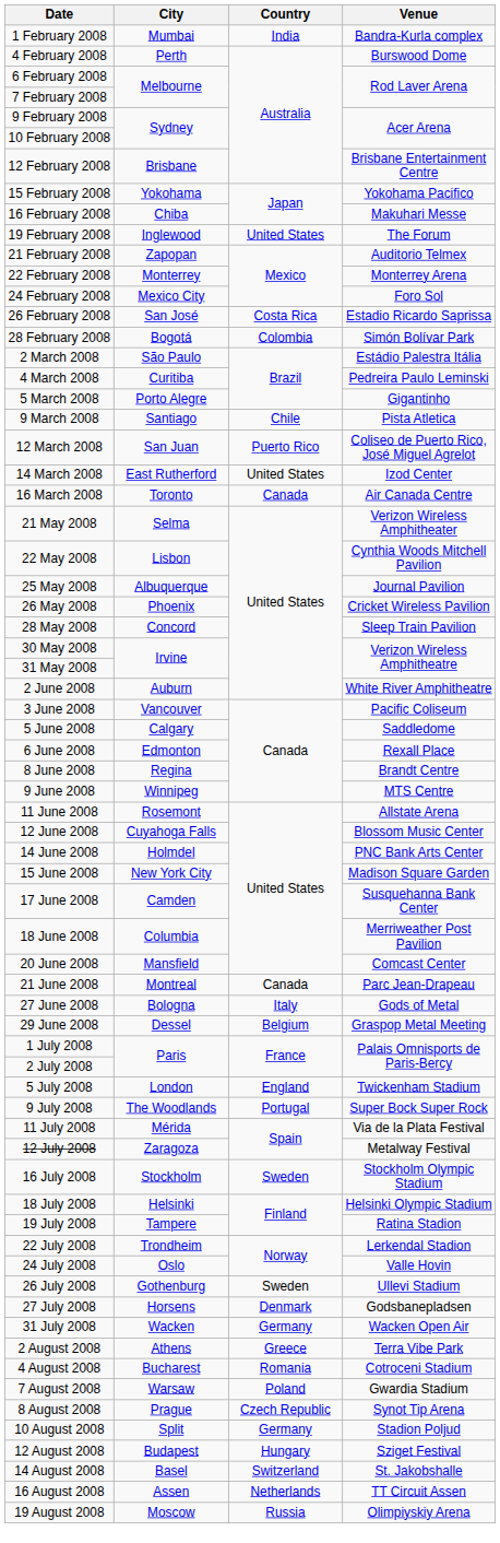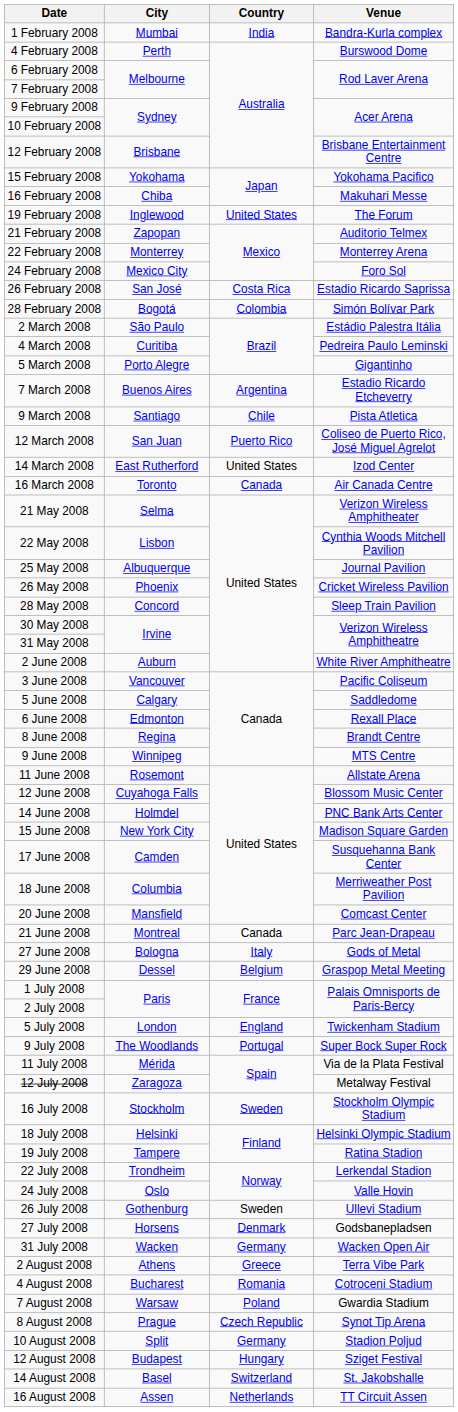 <table class="wikitable" style="text-align:center;">
 <tr>
 <th style="width:150px;">Date</th>
 <th style="width:150px;">City</th>
 <th style="width:150px;">Country</th>
 <th style="width:200px;">Venue</th>
 </tr>
 <tr>
 <td>1 February 2008</td>
 <td><a href='#'>Mumbai</a></td>
 <td><a href='#'>India</a></td>
 <td><a href='#'>Bandra-Kurla complex</a></td>
 </tr>
 <tr>
 <td>4 February 2008</td>
 <td><a href='#'>Perth</a></td>
 <td rowspan="6"><a href='#'>Australia</a></td>
 <td><a href='#'>Burswood Dome</a></td>
 </tr>
 <tr>
 <td>6 February 2008</td>
 <td rowspan="2"><a href='#'>Melbourne</a></td>
 <td rowspan="2"><a href='#'>Rod Laver Arena</a></td>
 </tr>
 <tr>
 <td>7 February 2008</td>
 </tr>
 <tr>
 <td>9 February 2008</td>
 <td rowspan="2"><a href='#'>Sydney</a></td>
 <td rowspan="2"><a href='#'>Acer Arena</a></td>
 </tr>
 <tr>
 <td>10 February 2008</td>
 </tr>
 <tr>
 <td>12 February 2008</td>
 <td><a href='#'>Brisbane</a></td>
 <td><a href='#'>Brisbane Entertainment Centre</a></td>
 </tr>
 <tr>
 <td>15 February 2008</td>
 <td><a href='#'>Yokohama</a></td>
 <td rowspan="2"><a href='#'>Japan</a></td>
 <td><a href='#'>Yokohama Pacifico</a></td>
 </tr>
 <tr>
 <td>16 February 2008</td>
 <td><a href='#'>Chiba</a></td>
 <td><a href='#'>Makuhari Messe</a></td>
 </tr>
 <tr>
 <td>19 February 2008</td>
 <td><a href='#'>Inglewood</a></td>
 <td><a href='#'>United States</a></td>
 <td><a href='#'>The Forum</a></td>
 </tr>
 <tr>
 <td>21 February 2008</td>
 <td><a href='#'>Zapopan</a></td>
 <td rowspan="3"><a href='#'>Mexico</a></td>
 <td><a href='#'>Auditorio Telmex</a></td>
 </tr>
 <tr>
 <td>22 February 2008</td>
 <td><a href='#'>Monterrey</a></td>
 <td><a href='#'>Monterrey Arena</a></td>
 </tr>
 <tr>
 <td>24 February 2008</td>
 <td><a href='#'>Mexico City</a></td>
 <td><a href='#'>Foro Sol</a></td>
 </tr>
 <tr>
 <td>26 February 2008</td>
 <td><a href='#'>San José</a></td>
 <td><a href='#'>Costa Rica</a></td>
 <td><a href='#'>Estadio Ricardo Saprissa</a></td>
 </tr>
 <tr>
 <td>28 February 2008</td>
 <td><a href='#'>Bogotá</a></td>
 <td><a href='#'>Colombia</a></td>
 <td><a href='#'>Simón Bolívar Park</a></td>
 </tr>
 <tr>
 <td>2 March 2008</td>
 <td><a href='#'>São Paulo</a></td>
 <td rowspan="3"><a href='#'>Brazil</a></td>
 <td><a href='#'>Estádio Palestra Itália</a></td>
 </tr>
 <tr>
 <td>4 March 2008</td>
 <td><a href='#'>Curitiba</a></td>
 <td><a href='#'>Pedreira Paulo Leminski</a></td>
 </tr>
 <tr>
 <td>5 March 2008</td>
 <td><a href='#'>Porto Alegre</a></td>
 <td><a href='#'>Gigantinho</a></td>
+</tr>
+<tr>
+<td>7 March 2008</td>
+<td><a href='#'>Buenos Aires</a></td>
+<td><a href='#'>Argentina</a></td>
+<td><a href='#'>Estadio Ricardo Etcheverry</a></td>
 </tr>
 <tr>
 <td>9 March 2008</td>
 <td><a href='#'>Santiago</a></td>
 <td><a href='#'>Chile</a></td>
 <td><a href='#'>Pista Atletica</a></td>
 </tr>
 <tr>
 <td>12 March 2008</td>
 <td><a href='#'>San Juan</a></td>
 <td><a href='#'>Puerto Rico</a></td>
 <td><a href='#'>Coliseo de Puerto Rico, José Miguel Agrelot</a></td>
 </tr>
 <tr>
 <td>14 March 2008</td>
 <td><a href='#'>East Rutherford</a></td>
 <td>United States</td>
 <td><a href='#'>Izod Center</a></td>
 </tr>
 <tr>
 <td>16 March 2008</td>
 <td><a href='#'>Toronto</a></td>
 <td><a href='#'>Canada</a></td>
 <td><a href='#'>Air Canada Centre</a></td>
 </tr>
 <tr>
 <td>21 May 2008</td>
 <td><a href='#'>Selma</a></td>
 <td rowspan="8">United States</td>
 <td><a href='#'>Verizon Wireless Amphitheater</a></td>
 </tr>
 <tr>
 <td>22 May 2008</td>
 <td><a href='#'>Lisbon</a></td>
 <td><a href='#'>Cynthia Woods Mitchell Pavilion</a></td>
 </tr>
 <tr>
 <td>25 May 2008</td>
 <td><a href='#'>Albuquerque</a></td>
 <td><a href='#'>Journal Pavilion</a></td>
 </tr>
 <tr>
 <td>26 May 2008</td>
 <td><a href='#'>Phoenix</a></td>
 <td><a href='#'>Cricket Wireless Pavilion</a></td>
 </tr>
 <tr>
 <td>28 May 2008</td>
 <td><a href='#'>Concord</a></td>
 <td><a href='#'>Sleep Train Pavilion</a></td>
 </tr>
 <tr>
 <td>30 May 2008</td>
 <td rowspan="2"><a href='#'>Irvine</a></td>
 <td rowspan="2"><a href='#'>Verizon Wireless Amphitheatre</a></td>
 </tr>
 <tr>
 <td>31 May 2008</td>
 </tr>
 <tr>
 <td>2 June 2008</td>
 <td><a href='#'>Auburn</a></td>
 <td><a href='#'>White River Amphitheatre</a></td>
 </tr>
 <tr>
 <td>3 June 2008</td>
 <td><a href='#'>Vancouver</a></td>
 <td rowspan="5">Canada</td>
 <td><a href='#'>Pacific Coliseum</a></td>
 </tr>
 <tr>
 <td>5 June 2008</td>
 <td><a href='#'>Calgary</a></td>
 <td><a href='#'>Saddledome</a></td>
 </tr>
 <tr>
 <td>6 June 2008</td>
 <td><a href='#'>Edmonton</a></td>
 <td><a href='#'>Rexall Place</a></td>
 </tr>
 <tr>
 <td>8 June 2008</td>
 <td><a href='#'>Regina</a></td>
 <td align=""><a href='#'>Brandt Centre</a></td>
 </tr>
 <tr>
 <td>9 June 2008</td>
 <td><a href='#'>Winnipeg</a></td>
 <td><a href='#'>MTS Centre</a></td>
 </tr>
 <tr>
 <td>11 June 2008</td>
 <td><a href='#'>Rosemont</a></td>
 <td rowspan="7">United States</td>
 <td><a href='#'>Allstate Arena</a></td>
 </tr>
 <tr>
 <td>12 June 2008</td>
 <td><a href='#'>Cuyahoga Falls</a></td>
 <td><a href='#'>Blossom Music Center</a></td>
 </tr>
 <tr>
 <td>14 June 2008</td>
 <td><a href='#'>Holmdel</a></td>
 <td><a href='#'>PNC Bank Arts Center</a></td>
 </tr>
 <tr>
 <td>15 June 2008</td>
 <td><a href='#'>New York City</a></td>
 <td><a href='#'>Madison Square Garden</a></td>
 </tr>
 <tr>
 <td>17 June 2008</td>
 <td><a href='#'>Camden</a></td>
 <td><a href='#'>Susquehanna Bank Center</a></td>
 </tr>
 <tr>
 <td>18 June 2008</td>
 <td><a href='#'>Columbia</a></td>
 <td><a href='#'>Merriweather Post Pavilion</a></td>
 </tr>
 <tr>
 <td>20 June 2008</td>
 <td><a href='#'>Mansfield</a></td>
 <td><a href='#'>Comcast Center</a></td>
 </tr>
 <tr>
 <td>21 June 2008</td>
 <td><a href='#'>Montreal</a></td>
 <td>Canada</td>
 <td><a href='#'>Parc Jean-Drapeau</a></td>
 </tr>
 <tr>
 <td>27 June 2008</td>
 <td><a href='#'>Bologna</a></td>
 <td><a href='#'>Italy</a></td>
 <td><a href='#'>Gods of Metal</a></td>
 </tr>
 <tr>
 <td>29 June 2008</td>
 <td><a href='#'>Dessel</a></td>
 <td><a href='#'>Belgium</a></td>
 <td><a href='#'>Graspop Metal Meeting</a></td>
 </tr>
 <tr>
 <td>1 July 2008</td>
 <td rowspan="2"><a href='#'>Paris</a></td>
 <td rowspan="2"><a href='#'>France</a></td>
 <td rowspan="2"><a href='#'>Palais Omnisports de Paris-Bercy</a></td>
 </tr>
 <tr>
 <td>2 July 2008</td>
 </tr>
 <tr>
 <td>5 July 2008</td>
 <td><a href='#'>London</a></td>
 <td><a href='#'>England</a></td>
 <td><a href='#'>Twickenham Stadium</a></td>
 </tr>
 <tr>
 <td>9 July 2008</td>
 <td><a href='#'>The Woodlands</a></td>
 <td><a href='#'>Portugal</a></td>
 <td><a href='#'>Super Bock Super Rock</a></td>
 </tr>
 <tr>
 <td>11 July 2008</td>
 <td><a href='#'>Mérida</a></td>
 <td rowspan="2"><a href='#'>Spain</a></td>
 <td>Via de la Plata Festival</td>
 </tr>
 <tr>
 <td><s>12 July 2008</s></td>
 <td><a href='#'>Zaragoza</a></td>
 <td>Metalway Festival</td>
 </tr>
 <tr>
 <td>16 July 2008</td>
 <td><a href='#'>Stockholm</a></td>
 <td><a href='#'>Sweden</a></td>
 <td><a href='#'>Stockholm Olympic Stadium</a></td>
 </tr>
 <tr>
 <td>18 July 2008</td>
 <td><a href='#'>Helsinki</a></td>
 <td rowspan="2"><a href='#'>Finland</a></td>
 <td><a href='#'>Helsinki Olympic Stadium</a></td>
 </tr>
 <tr>
 <td>19 July 2008</td>
 <td><a href='#'>Tampere</a></td>
 <td><a href='#'>Ratina Stadion</a></td>
 </tr>
 <tr>
 <td>22 July 2008</td>
 <td><a href='#'>Trondheim</a></td>
 <td rowspan="2"><a href='#'>Norway</a></td>
 <td><a href='#'>Lerkendal Stadion</a></td>
 </tr>
 <tr>
 <td>24 July 2008</td>
 <td><a href='#'>Oslo</a></td>
 <td><a href='#'>Valle Hovin</a></td>
 </tr>
 <tr>
 <td>26 July 2008</td>
 <td><a href='#'>Gothenburg</a></td>
 <td>Sweden</td>
 <td><a href='#'>Ullevi Stadium</a></td>
 </tr>
 <tr>
 <td>27 July 2008</td>
 <td><a href='#'>Horsens</a></td>
 <td><a href='#'>Denmark</a></td>
 <td>Godsbanepladsen</td>
 </tr>
 <tr>
 <td>31 July 2008</td>
 <td><a href='#'>Wacken</a></td>
 <td><a href='#'>Germany</a></td>
 <td><a href='#'>Wacken Open Air</a></td>
 </tr>
 <tr>
 <td>2 August 2008</td>
 <td><a href='#'>Athens</a></td>
 <td><a href='#'>Greece</a></td>
 <td><a href='#'>Terra Vibe Park</a></td>
 </tr>
 <tr>
 <td>4 August 2008</td>
 <td><a href='#'>Bucharest</a></td>
 <td><a href='#'>Romania</a></td>
 <td><a href='#'>Cotroceni Stadium</a></td>
 </tr>
 <tr>
 <td>7 August 2008</td>
 <td><a href='#'>Warsaw</a></td>
 <td><a href='#'>Poland</a></td>
 <td>Gwardia Stadium</td>
 </tr>
 <tr>
 <td>8 August 2008</td>
 <td><a href='#'>Prague</a></td>
 <td><a href='#'>Czech Republic</a></td>
 <td><a href='#'>Synot Tip Arena</a></td>
 </tr>
 <tr>
 <td>10 August 2008</td>
 <td><a href='#'>Split</a></td>
 <td><a href='#'>Germany</a></td>
 <td><a href='#'>Stadion Poljud</a></td>
 </tr>
 <tr>
 <td>12 August 2008</td>
 <td><a href='#'>Budapest</a></td>
 <td><a href='#'>Hungary</a></td>
 <td><a href='#'>Sziget Festival</a></td>
 </tr>
 <tr>
 <td>14 August 2008</td>
 <td><a href='#'>Basel</a></td>
 <td><a href='#'>Switzerland</a></td>
 <td><a href='#'>St. Jakobshalle</a></td>
 </tr>
 <tr>
 <td>16 August 2008</td>
 <td><a href='#'>Assen</a></td>
 <td><a href='#'>Netherlands</a></td>
 <td><a href='#'>TT Circuit Assen</a></td>
 </tr>
-<tr>
-<td>19 August 2008</td>
-<td><a href='#'>Moscow</a></td>
-<td><a href='#'>Russia</a></td>
-<td><a href='#'>Olimpiyskiy Arena</a></td>
-</tr>
 </table>
